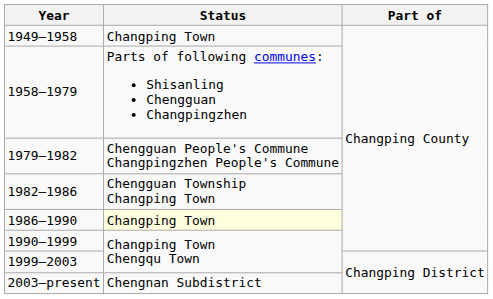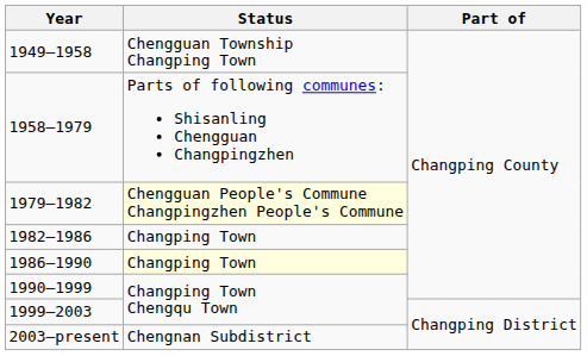 <table class="wikitable">
 <tr>
 <th>Year</th>
 <th>Status</th>
 <th>Part of</th>
 </tr>
 <tr>
 <td>1949–1958</td>
-<td>Changping Town</td>
+<td>Chengguan Township<br>Changping Town</td>
 <td rowspan="6">Changping County</td>
 </tr>
 <tr>
 <td>1958–1979</td>
 <td>Parts of following <a href='#'>communes</a>:<br><ul><li>Shisanling</li><li>Chengguan</li><li>Changpingzhen</li></ul></td>
 </tr>
 <tr>
 <td>1979–1982</td>
-<td>Chengguan People's Commune<br>Changpingzhen People's Commune</td>
+<td style="background: lightyellow;">Chengguan People's Commune<br>Changpingzhen People's Commune</td>
 </tr>
 <tr>
 <td>1982–1986</td>
-<td>Chengguan Township<br>Changping Town</td>
+<td>Changping Town</td>
 </tr>
 <tr>
 <td>1986–1990</td>
 <td style="background: lightyellow;">Changping Town</td>
 </tr>
 <tr>
 <td>1990–1999</td>
 <td rowspan="2">Changping Town<br>Chengqu Town</td>
 </tr>
 <tr>
 <td>1999–2003</td>
 <td rowspan="2">Changping District</td>
 </tr>
 <tr>
 <td>2003–present</td>
 <td>Chengnan Subdistrict</td>
 </tr>
 </table>
